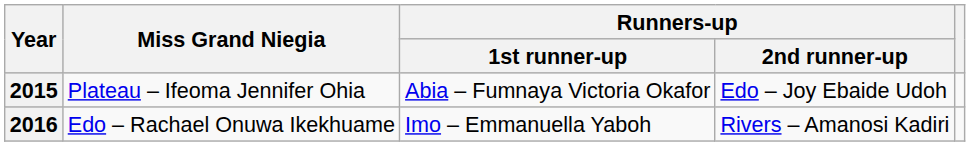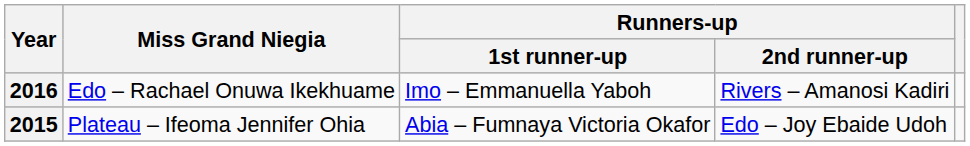 <table class="wikitable col1center col5center" style="font-size:95%;">
 <tr>
 <th rowspan=2>Year</th>
 <th rowspan=2>Miss Grand Niegia</th>
 <th colspan=2>Runners-up</th>
 <th rowspan=2></th>
 </tr>
 <tr>
 <th>1st runner-up</th>
 <th>2nd runner-up</th>
 </tr>
 <tr>
+<th>2016</th>
+<td><a href='#'>Edo</a> – Rachael Onuwa Ikekhuame</td>
+<td><a href='#'>Imo</a> – Emmanuella Yaboh</td>
+<td><a href='#'>Rivers</a> – Amanosi Kadiri</td>
+<td></td>
+</tr>
+<tr>
 <th>2015</th>
 <td><a href='#'>Plateau</a> – Ifeoma Jennifer Ohia</td>
 <td><a href='#'>Abia</a> – Fumnaya Victoria Okafor</td>
 <td><a href='#'>Edo</a> – Joy Ebaide Udoh</td>
 <td></td>
 </tr>
-<tr>
-<th>2016</th>
-<td><a href='#'>Edo</a> – Rachael Onuwa Ikekhuame</td>
-<td><a href='#'>Imo</a> – Emmanuella Yaboh</td>
-<td><a href='#'>Rivers</a> – Amanosi Kadiri</td>
-<td></td>
-</tr>
 </table>
